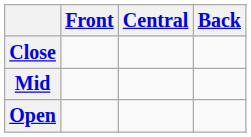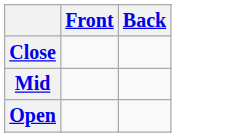 <table class="wikitable">
 <tr style="text-align:center;">
 <th></th>
 <th><a href='#'>Front</a></th>
-<th><a href='#'>Central</a></th>
 <th><a href='#'>Back</a></th>
 </tr>
 <tr style="text-align:center;">
 <th><a href='#'>Close</a></th>
 <td> </td>
-<td></td>
 <td> </td>
 </tr>
 <tr style="text-align:center;">
 <th><a href='#'>Mid</a></th>
 <td> </td>
-<td></td>
 <td> </td>
 </tr>
 <tr style="text-align:center;">
 <th><a href='#'>Open</a></th>
 <td></td>
-<td> </td>
 <td></td>
 </tr>
 </table>
